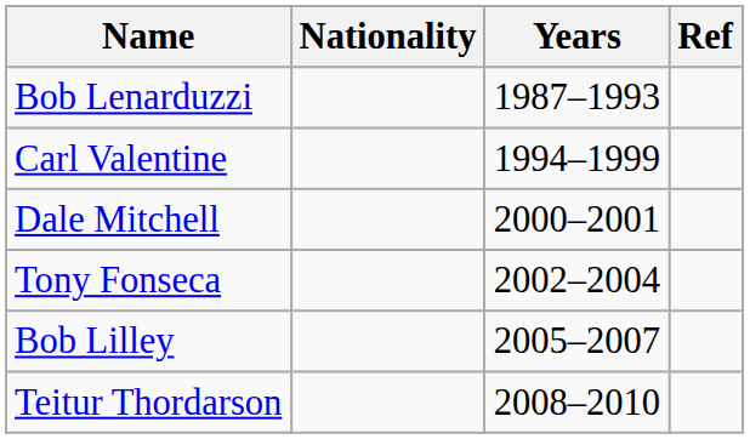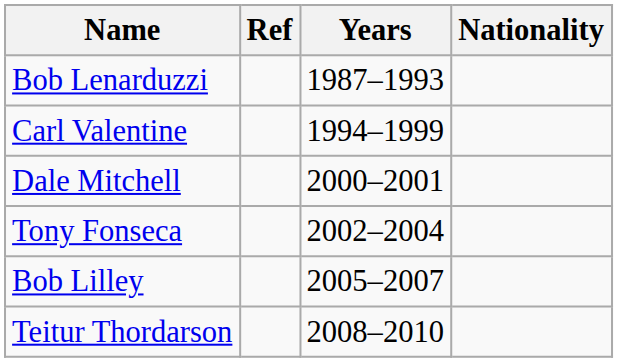 <table class="wikitable" style="text-align:left; font-size:95%;">
 <tr>
 <th>Name</th>
+<th>Ref</th>
+<th>Years</th>
 <th>Nationality</th>
-<th>Years</th>
-<th>Ref</th>
 </tr>
 <tr>
 <td><a href='#'>Bob Lenarduzzi</a></td>
 <td></td>
 <td>1987–1993</td>
 <td></td>
 </tr>
 <tr>
 <td><a href='#'>Carl Valentine</a></td>
 <td></td>
 <td>1994–1999</td>
 <td></td>
 </tr>
 <tr>
 <td><a href='#'>Dale Mitchell</a></td>
 <td></td>
 <td>2000–2001</td>
 <td></td>
 </tr>
 <tr>
 <td><a href='#'>Tony Fonseca</a></td>
 <td></td>
 <td>2002–2004</td>
 <td></td>
 </tr>
 <tr>
 <td><a href='#'>Bob Lilley</a></td>
 <td></td>
 <td>2005–2007</td>
 <td></td>
 </tr>
 <tr>
 <td><a href='#'>Teitur Thordarson</a></td>
 <td></td>
 <td>2008–2010</td>
 <td></td>
 </tr>
 </table>
